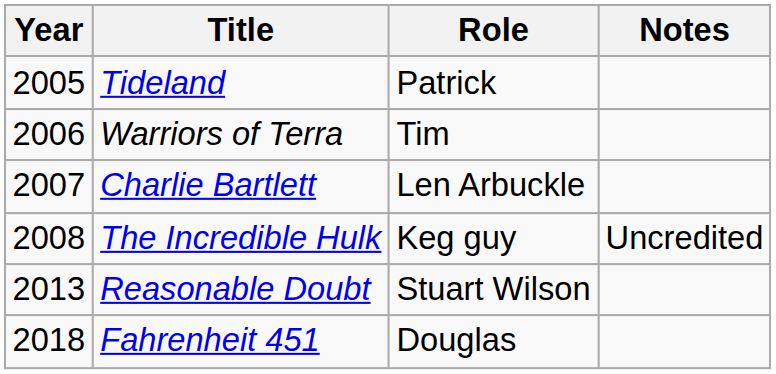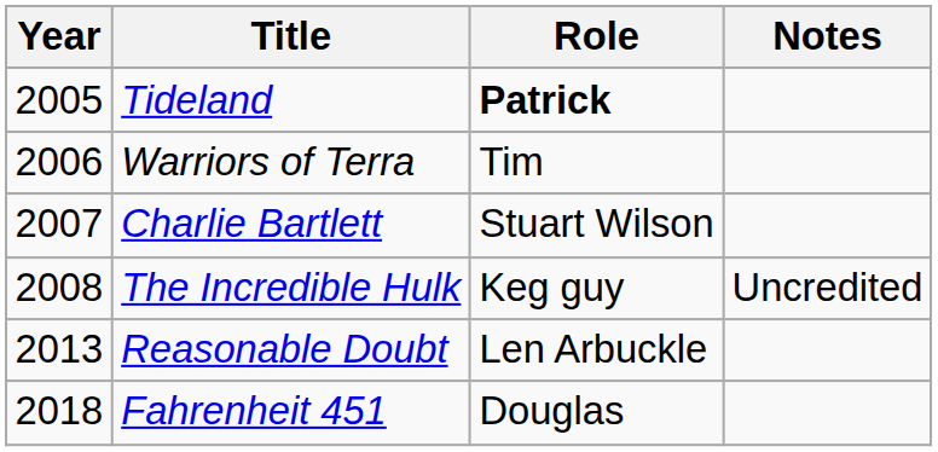 <table class="wikitable sortable">
 <tr>
 <th>Year</th>
 <th>Title</th>
 <th>Role</th>
 <th class="unsortable">Notes</th>
 </tr>
 <tr>
 <td>2005</td>
 <td><em><a href='#'>Tideland</a></em></td>
-<td>Patrick</td>
+<td><strong>Patrick</strong></td>
 <td></td>
 </tr>
 <tr>
 <td>2006</td>
 <td><em>Warriors of Terra</em></td>
 <td>Tim</td>
 <td></td>
 </tr>
 <tr>
 <td>2007</td>
 <td><em><a href='#'>Charlie Bartlett</a></em></td>
-<td>Len Arbuckle</td>
+<td>Stuart Wilson</td>
 <td></td>
 </tr>
 <tr>
 <td>2008</td>
 <td data-sort-value="Incredible Hulk, The"><em><a href='#'>The Incredible Hulk</a></em></td>
 <td>Keg guy</td>
 <td>Uncredited</td>
 </tr>
 <tr>
 <td>2013</td>
 <td><em><a href='#'>Reasonable Doubt</a></em></td>
-<td>Stuart Wilson</td>
+<td>Len Arbuckle</td>
 <td></td>
 </tr>
 <tr>
 <td>2018</td>
 <td><em><a href='#'>Fahrenheit 451</a></em></td>
 <td>Douglas</td>
 <td></td>
 </tr>
 </table>
